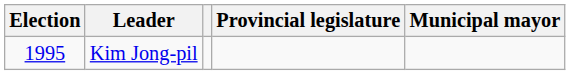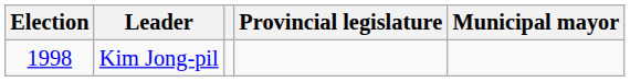 <table class="wikitable" style="text-align:center">
 <tr>
 <th>Election</th>
 <th>Leader</th>
 <th></th>
 <th>Provincial legislature</th>
 <th>Municipal mayor</th>
 </tr>
 <tr>
-<td><a href='#'>1995</a></td>
+<td><a href='#'>1998</a></td>
 <td><a href='#'>Kim Jong-pil</a></td>
 <td></td>
 <td></td>
 <td></td>
 </tr>
 </table>
